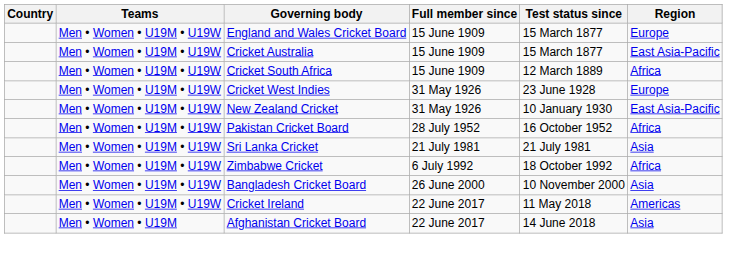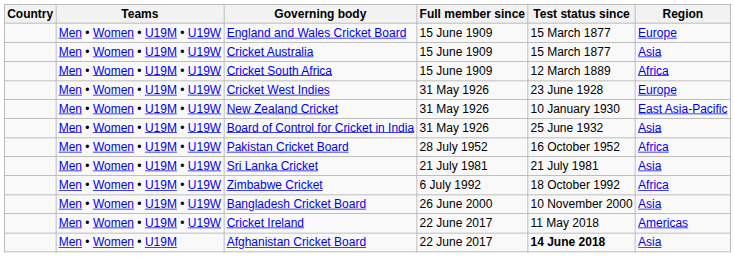 <table class="wikitable sortable">
 <tr>
 <th>Country</th>
 <th>Teams</th>
 <th>Governing body</th>
 <th>Full member since</th>
 <th>Test status since</th>
 <th>Region</th>
 </tr>
 <tr>
 <td></td>
 <td><a href='#'>Men</a> • <a href='#'>Women</a> • <a href='#'>U19M</a> • <a href='#'>U19W</a></td>
 <td><a href='#'>England and Wales Cricket Board</a></td>
 <td>15 June 1909</td>
 <td>15 March 1877</td>
 <td><a href='#'>Europe</a></td>
 </tr>
 <tr>
 <td></td>
 <td><a href='#'>Men</a> • <a href='#'>Women</a> • <a href='#'>U19M</a> • <a href='#'>U19W</a></td>
 <td><a href='#'>Cricket Australia</a></td>
 <td>15 June 1909</td>
 <td>15 March 1877</td>
-<td><a href='#'>East Asia-Pacific</a></td>
+<td><a href='#'>Asia</a></td>
 </tr>
 <tr>
 <td></td>
 <td><a href='#'>Men</a> • <a href='#'>Women</a> • <a href='#'>U19M</a> • <a href='#'>U19W</a></td>
 <td><a href='#'>Cricket South Africa</a></td>
 <td>15 June 1909</td>
 <td>12 March 1889</td>
 <td><a href='#'>Africa</a></td>
 </tr>
 <tr>
 <td></td>
 <td><a href='#'>Men</a> • <a href='#'>Women</a> • <a href='#'>U19M</a> • <a href='#'>U19W</a></td>
 <td><a href='#'>Cricket West Indies</a></td>
 <td>31 May 1926</td>
 <td>23 June 1928</td>
 <td><a href='#'>Europe</a></td>
 </tr>
 <tr>
 <td></td>
 <td><a href='#'>Men</a> • <a href='#'>Women</a> • <a href='#'>U19M</a> • <a href='#'>U19W</a></td>
 <td><a href='#'>New Zealand Cricket</a></td>
 <td>31 May 1926</td>
 <td>10 January 1930</td>
 <td><a href='#'>East Asia-Pacific</a></td>
+</tr>
+<tr>
+<td></td>
+<td><a href='#'>Men</a> • <a href='#'>Women</a> • <a href='#'>U19M</a> • <a href='#'>U19W</a></td>
+<td><a href='#'>Board of Control for Cricket in India</a></td>
+<td>31 May 1926</td>
+<td>25 June 1932</td>
+<td><a href='#'>Asia</a></td>
 </tr>
 <tr>
 <td></td>
 <td><a href='#'>Men</a> • <a href='#'>Women</a> • <a href='#'>U19M</a> • <a href='#'>U19W</a></td>
 <td><a href='#'>Pakistan Cricket Board</a></td>
 <td>28 July 1952</td>
 <td>16 October 1952</td>
 <td><a href='#'>Africa</a></td>
 </tr>
 <tr>
 <td></td>
 <td><a href='#'>Men</a> • <a href='#'>Women</a> • <a href='#'>U19M</a> • <a href='#'>U19W</a></td>
 <td><a href='#'>Sri Lanka Cricket</a></td>
 <td>21 July 1981</td>
 <td>21 July 1981</td>
 <td><a href='#'>Asia</a></td>
 </tr>
 <tr>
 <td></td>
 <td><a href='#'>Men</a> • <a href='#'>Women</a> • <a href='#'>U19M</a> • <a href='#'>U19W</a></td>
 <td><a href='#'>Zimbabwe Cricket</a></td>
 <td>6 July 1992</td>
 <td>18 October 1992</td>
 <td><a href='#'>Africa</a></td>
 </tr>
 <tr>
 <td></td>
 <td><a href='#'>Men</a> • <a href='#'>Women</a> • <a href='#'>U19M</a> • <a href='#'>U19W</a></td>
 <td><a href='#'>Bangladesh Cricket Board</a></td>
 <td>26 June 2000</td>
 <td>10 November 2000</td>
 <td><a href='#'>Asia</a></td>
 </tr>
 <tr>
 <td></td>
 <td><a href='#'>Men</a> • <a href='#'>Women</a> • <a href='#'>U19M</a> • <a href='#'>U19W</a></td>
 <td><a href='#'>Cricket Ireland</a></td>
 <td>22 June 2017</td>
 <td>11 May 2018</td>
 <td><a href='#'>Americas</a></td>
 </tr>
 <tr>
 <td></td>
 <td><a href='#'>Men</a> • <a href='#'>Women</a> • <a href='#'>U19M</a></td>
 <td><a href='#'>Afghanistan Cricket Board</a></td>
 <td>22 June 2017</td>
-<td>14 June 2018</td>
+<td><strong>14 June 2018</strong></td>
 <td><a href='#'>Asia</a></td>
 </tr>
 </table>
